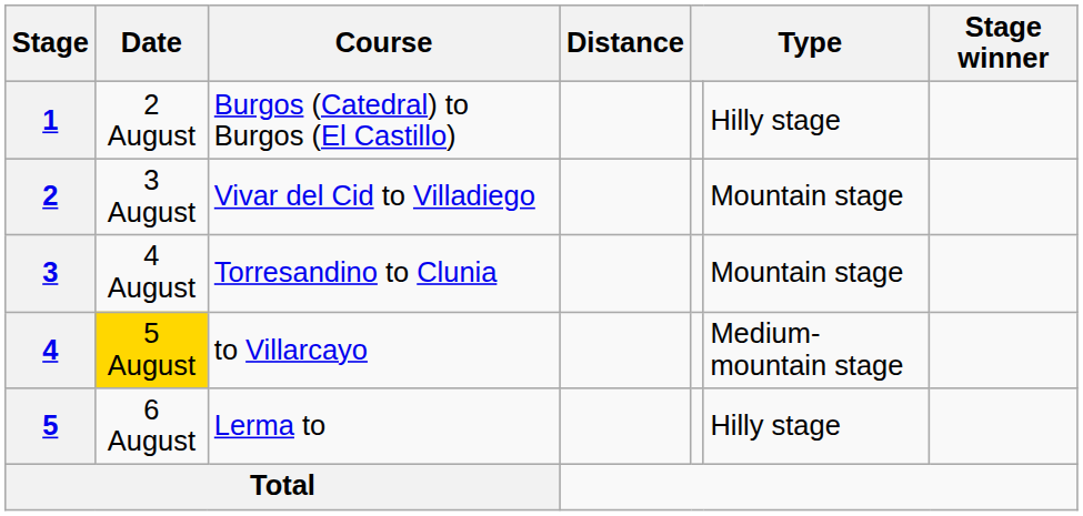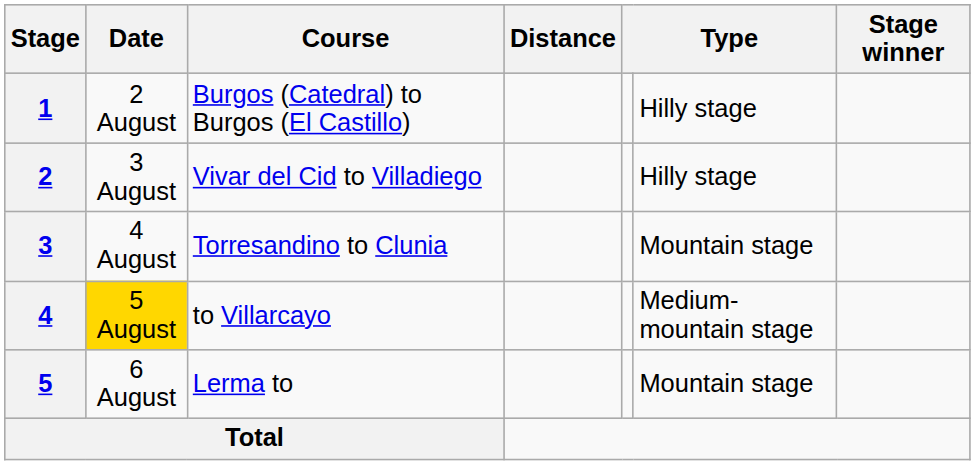 <table class="wikitable">
 <tr>
 <th scope="col">Stage</th>
 <th scope="col">Date</th>
 <th scope="col">Course</th>
 <th scope="col">Distance</th>
 <th scope="col" colspan="2">Type</th>
 <th scope="col">Stage winner</th>
 </tr>
 <tr>
 <th scope="row" style="text-align:center;"><a href='#'>1</a></th>
 <td style="text-align:center;">2 August</td>
 <td><a href='#'>Burgos</a> (<a href='#'>Catedral</a>) to Burgos (<a href='#'>El Castillo</a>)</td>
 <td style="text-align:center;"></td>
 <td></td>
 <td>Hilly stage</td>
 <td></td>
 </tr>
 <tr>
 <th scope="row" style="text-align:center;"><a href='#'>2</a></th>
 <td style="text-align:center;">3 August</td>
 <td><a href='#'>Vivar del Cid</a> to <a href='#'>Villadiego</a></td>
 <td style="text-align:center;"></td>
 <td></td>
-<td>Mountain stage</td>
+<td>Hilly stage</td>
 <td></td>
 </tr>
 <tr>
 <th scope="row" style="text-align:center;"><a href='#'>3</a></th>
 <td style="text-align:center;">4 August</td>
 <td><a href='#'>Torresandino</a> to <a href='#'>Clunia</a></td>
 <td style="text-align:center;"></td>
 <td></td>
 <td>Mountain stage</td>
 <td></td>
 </tr>
 <tr>
 <th scope="row" style="text-align:center;"><a href='#'>4</a></th>
 <td style="background: gold; text-align:center;">5 August</td>
 <td> to <a href='#'>Villarcayo</a></td>
 <td style="text-align:center;"></td>
 <td></td>
 <td>Medium-mountain stage</td>
 <td></td>
 </tr>
 <tr>
 <th scope="row" style="text-align:center;"><a href='#'>5</a></th>
 <td style="text-align:center;">6 August</td>
 <td><a href='#'>Lerma</a> to </td>
 <td style="text-align:center;"></td>
 <td></td>
-<td>Hilly stage</td>
+<td>Mountain stage</td>
 <td></td>
 </tr>
 <tr>
 <th colspan="3">Total</th>
 <td colspan="4" style="text-align:center;"></td>
 </tr>
 </table>
